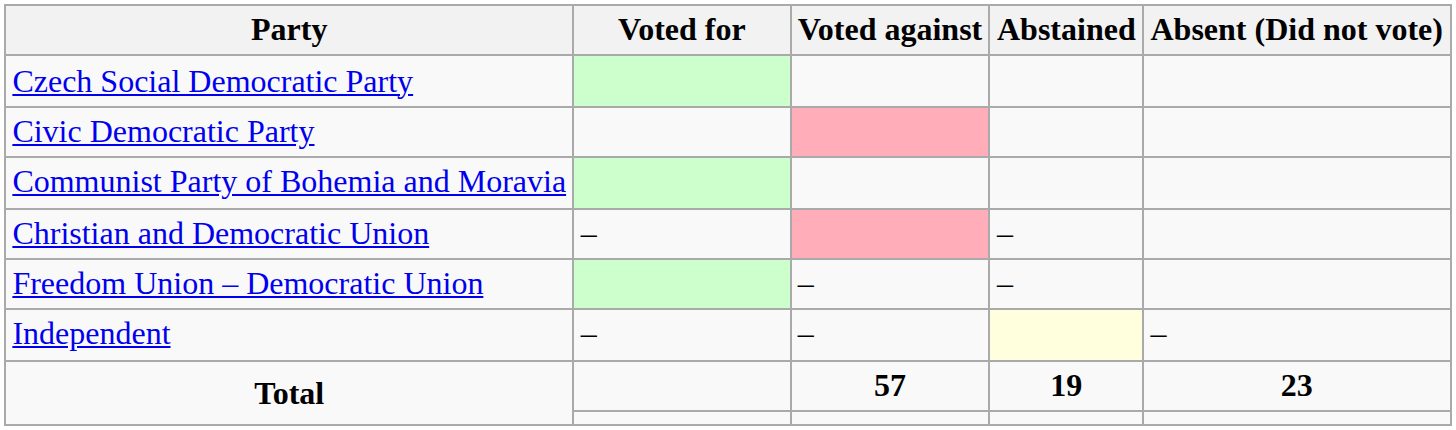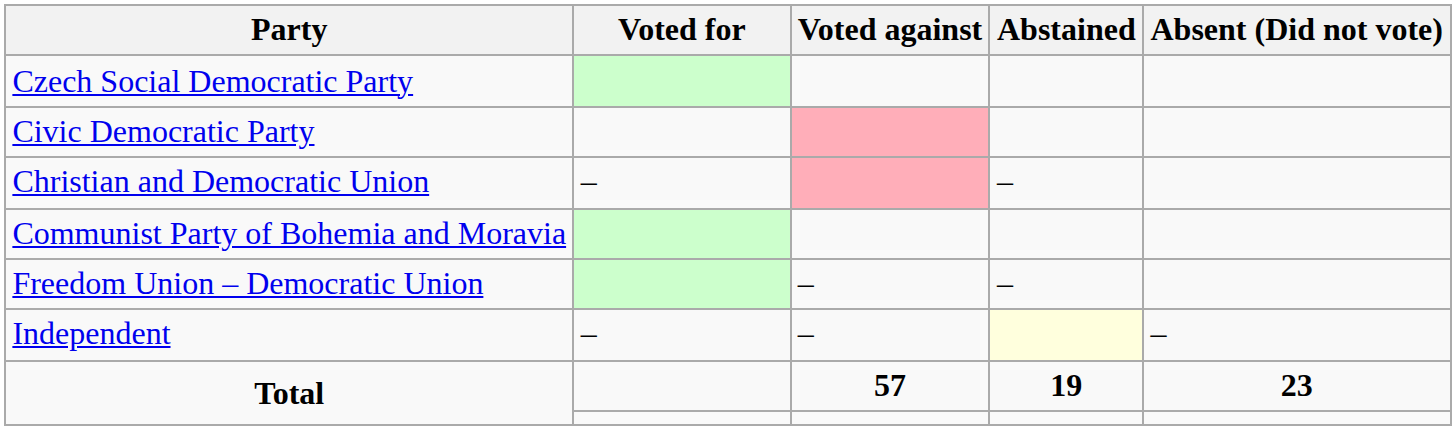 <table class="wikitable">
 <tr>
 <th>Party</th>
 <th style="width:15%;">Voted for</th>
 <th>Voted against</th>
 <th>Abstained</th>
 <th>Absent (Did not vote)</th>
 </tr>
 <tr>
 <td> <a href='#'>Czech Social Democratic Party</a></td>
 <td style="background-color:#CCFFCC;"></td>
 <td></td>
 <td></td>
 <td></td>
 </tr>
 <tr>
 <td> <a href='#'>Civic Democratic Party</a></td>
 <td></td>
 <td style="background-color:#FFAEB9;"></td>
 <td></td>
 <td></td>
 </tr>
 <tr>
+<td> <a href='#'>Christian and Democratic Union</a></td>
+<td>–</td>
+<td style="background-color:#FFAEB9;"></td>
+<td>–</td>
+<td></td>
+</tr>
+<tr>
 <td> <a href='#'>Communist Party of Bohemia and Moravia</a></td>
 <td style="background-color:#CCFFCC;"></td>
 <td></td>
 <td></td>
-<td></td>
-</tr>
-<tr>
-<td> <a href='#'>Christian and Democratic Union</a></td>
-<td>–</td>
-<td style="background-color:#FFAEB9;"></td>
-<td>–</td>
 <td></td>
 </tr>
 <tr>
 <td> <a href='#'>Freedom Union – Democratic Union</a></td>
 <td style="background-color:#CCFFCC;"></td>
 <td>–</td>
 <td>–</td>
 <td></td>
 </tr>
 <tr>
 <td> <a href='#'>Independent</a></td>
 <td>–</td>
 <td>–</td>
 <td style="background-color:#FFD;"></td>
 <td>–</td>
 </tr>
 <tr>
 <td style="text-align:center;" rowspan="2"><strong>Total </strong></td>
 <td></td>
 <td style="text-align:center;"><strong>57</strong></td>
 <td style="text-align:center;"><strong>19</strong></td>
 <td style="text-align:center;"><strong>23</strong></td>
 </tr>
 <tr>
 <td style="text-align:center;"></td>
 <td style="text-align:center;"></td>
 <td style="text-align:center;"></td>
 <td style="text-align:center;"></td>
 </tr>
 </table>
